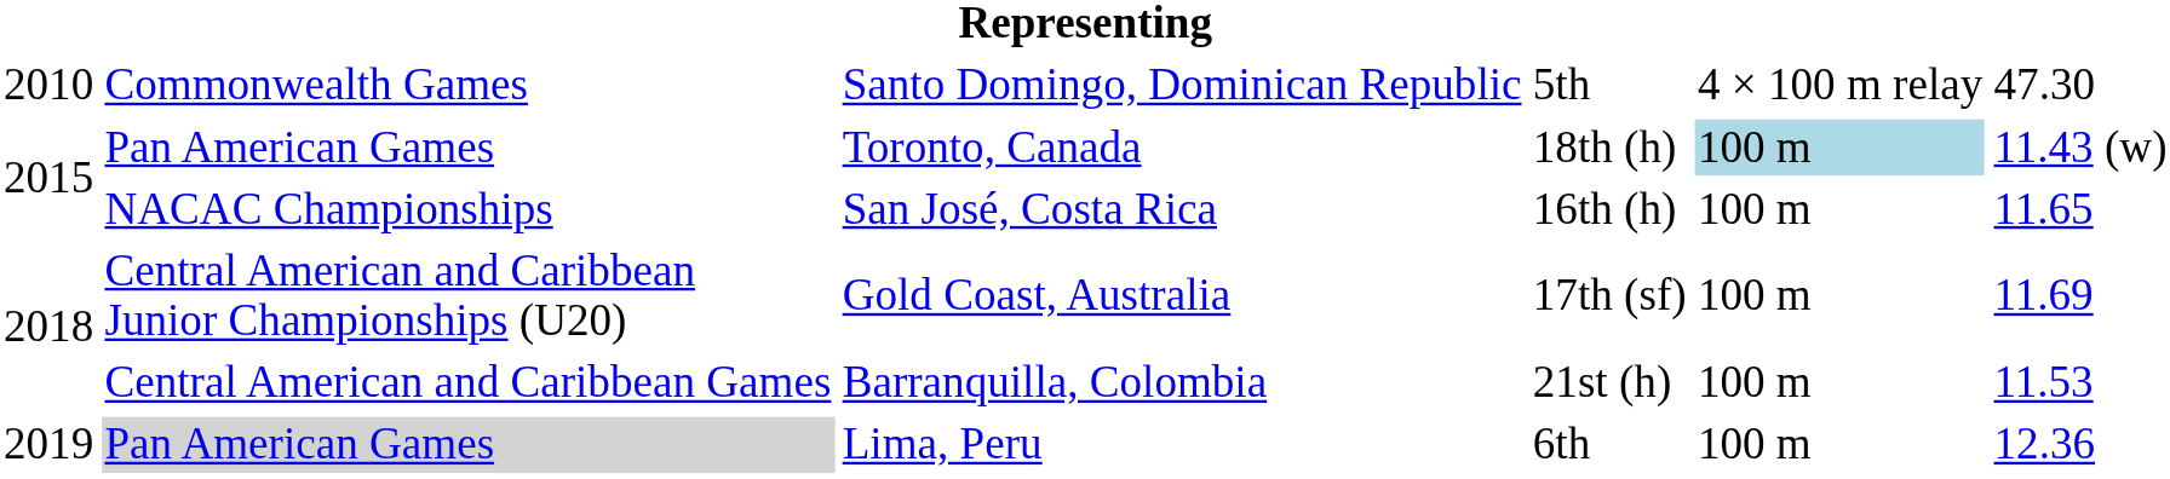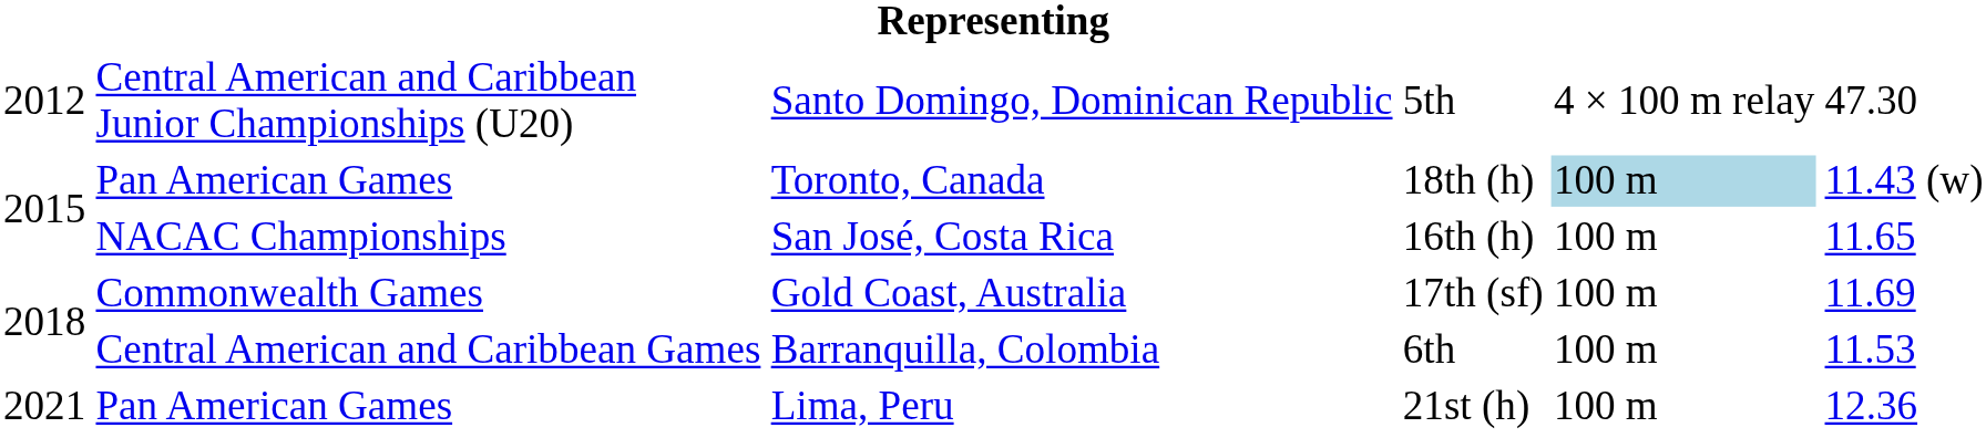 <table>
 <tr>
 <th colspan="6">Representing </th>
 </tr>
 <tr>
-<td>2010</td>
-<td><a href='#'>Commonwealth Games</a></td>
+<td>2012</td>
+<td><a href='#'>Central American and Caribbean<br>Junior Championships</a> (U20)</td>
 <td><a href='#'>Santo Domingo, Dominican Republic</a></td>
 <td>5th</td>
 <td>4 × 100 m relay</td>
 <td>47.30</td>
 </tr>
 <tr>
 <td rowspan=2>2015</td>
 <td><a href='#'>Pan American Games</a></td>
 <td><a href='#'>Toronto, Canada</a></td>
 <td>18th (h)</td>
 <td style="background: lightblue;">100 m</td>
 <td><a href='#'>11.43</a> (w)</td>
 </tr>
 <tr>
 <td><a href='#'>NACAC Championships</a></td>
 <td><a href='#'>San José, Costa Rica</a></td>
 <td>16th (h)</td>
 <td>100 m</td>
 <td><a href='#'>11.65</a></td>
 </tr>
 <tr>
 <td rowspan=2>2018</td>
-<td><a href='#'>Central American and Caribbean<br>Junior Championships</a> (U20)</td>
+<td><a href='#'>Commonwealth Games</a></td>
 <td><a href='#'>Gold Coast, Australia</a></td>
 <td>17th (sf)</td>
 <td>100 m</td>
 <td><a href='#'>11.69</a></td>
 </tr>
 <tr>
 <td><a href='#'>Central American and Caribbean Games</a></td>
 <td><a href='#'>Barranquilla, Colombia</a></td>
-<td>21st (h)</td>
+<td>6th</td>
 <td>100 m</td>
 <td><a href='#'>11.53</a></td>
 </tr>
 <tr>
-<td>2019</td>
-<td style="background: lightgrey;"><a href='#'>Pan American Games</a></td>
+<td>2021</td>
+<td><a href='#'>Pan American Games</a></td>
 <td><a href='#'>Lima, Peru</a></td>
-<td>6th</td>
+<td>21st (h)</td>
 <td>100 m</td>
 <td><a href='#'>12.36</a></td>
 </tr>
 </table>
